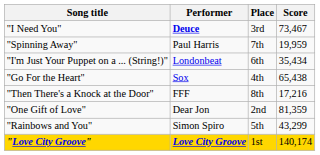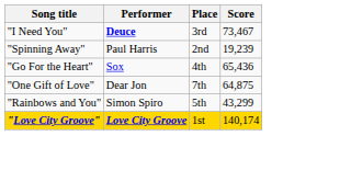 <table class="sortable wikitable">
 <tr>
 <th>Song title</th>
 <th>Performer</th>
 <th>Place</th>
 <th>Score</th>
 </tr>
 <tr>
 <td>"I Need You"</td>
 <td><strong><a href='#'>Deuce</a></strong></td>
 <td>3rd</td>
 <td>73,467</td>
 </tr>
 <tr>
 <td>"Spinning Away"</td>
 <td>Paul Harris</td>
-<td>7th</td>
-<td>19,959</td>
-</tr>
-<tr>
-<td>"I'm Just Your Puppet on a ... (String!)"</td>
-<td><a href='#'>Londonbeat</a></td>
-<td>6th</td>
-<td>35,434</td>
+<td>2nd</td>
+<td>19,239</td>
 </tr>
 <tr>
 <td>"Go For the Heart"</td>
 <td><a href='#'>Sox</a></td>
 <td>4th</td>
-<td>65,438</td>
-</tr>
-<tr>
-<td>"Then There's a Knock at the Door"</td>
-<td>FFF</td>
-<td>8th</td>
-<td>17,216</td>
+<td>65,436</td>
 </tr>
 <tr>
 <td>"One Gift of Love"</td>
 <td>Dear Jon</td>
-<td>2nd</td>
-<td>81,359</td>
+<td>7th</td>
+<td>64,875</td>
 </tr>
 <tr>
 <td>"Rainbows and You"</td>
 <td>Simon Spiro</td>
 <td>5th</td>
 <td>43,299</td>
 </tr>
 <tr style="background:gold;">
 <td><strong><em>"<a href='#'>Love City Groove</a>"</em></strong></td>
 <td><strong><em><a href='#'>Love City Groove</a></em></strong></td>
 <td>1st</td>
 <td>140,174</td>
 </tr>
 </table>
